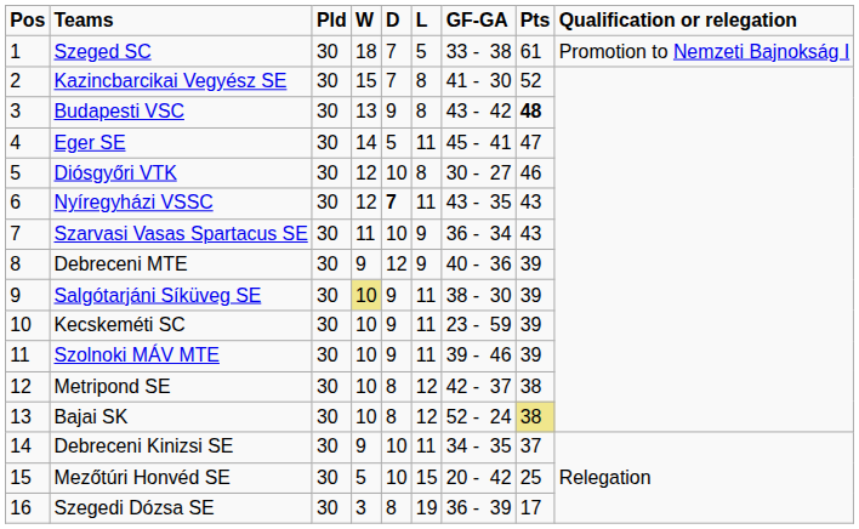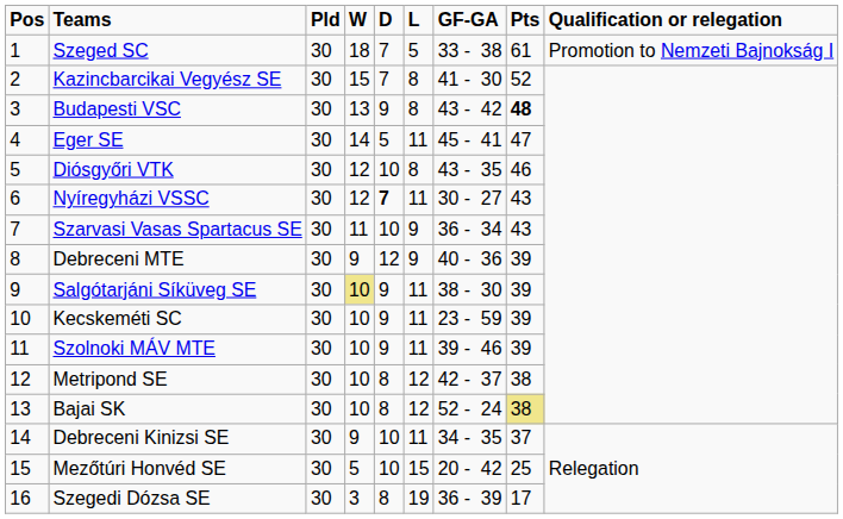 <table class="wikitable">
 <tr>
 <td><strong>Pos</strong></td>
 <td><strong>Teams</strong></td>
 <td><strong>Pld</strong></td>
 <td><strong>W</strong></td>
 <td><strong>D</strong></td>
 <td><strong>L</strong></td>
 <td><strong>GF-GA</strong></td>
 <td><strong>Pts</strong></td>
 <td><strong>Qualification or relegation</strong></td>
 </tr>
 <tr>
 <td>1</td>
 <td><a href='#'>Szeged SC</a></td>
 <td>30</td>
 <td>18</td>
 <td>7</td>
 <td>5</td>
 <td>33 -  38</td>
 <td>61</td>
 <td>Promotion to <a href='#'>Nemzeti Bajnokság I</a></td>
 </tr>
 <tr>
 <td>2</td>
 <td><a href='#'>Kazincbarcikai Vegyész SE</a></td>
 <td>30</td>
 <td>15</td>
 <td>7</td>
 <td>8</td>
 <td>41 -  30</td>
 <td>52</td>
 <td rowspan="12"></td>
 </tr>
 <tr>
 <td>3</td>
 <td><a href='#'>Budapesti VSC</a></td>
 <td>30</td>
 <td>13</td>
 <td>9</td>
 <td>8</td>
 <td>43 -  42</td>
 <td><strong>48</strong></td>
 </tr>
 <tr>
 <td>4</td>
 <td><a href='#'>Eger SE</a></td>
 <td>30</td>
 <td>14</td>
 <td>5</td>
 <td>11</td>
 <td>45 -  41</td>
 <td>47</td>
 </tr>
 <tr>
 <td>5</td>
 <td><a href='#'>Diósgyőri VTK</a></td>
 <td>30</td>
 <td>12</td>
 <td>10</td>
 <td>8</td>
-<td>30 -  27</td>
+<td>43 -  35</td>
 <td>46</td>
 </tr>
 <tr>
 <td>6</td>
 <td><a href='#'>Nyíregyházi VSSC</a></td>
 <td>30</td>
 <td>12</td>
 <td><strong>7</strong></td>
 <td>11</td>
-<td>43 -  35</td>
+<td>30 -  27</td>
 <td>43</td>
 </tr>
 <tr>
 <td>7</td>
 <td><a href='#'>Szarvasi Vasas Spartacus SE</a></td>
 <td>30</td>
 <td>11</td>
 <td>10</td>
 <td>9</td>
 <td>36 -  34</td>
 <td>43</td>
 </tr>
 <tr>
 <td>8</td>
 <td>Debreceni MTE</td>
 <td>30</td>
 <td>9</td>
 <td>12</td>
 <td>9</td>
 <td>40 -  36</td>
 <td>39</td>
 </tr>
 <tr>
 <td>9</td>
 <td><a href='#'>Salgótarjáni Síküveg SE</a></td>
 <td>30</td>
 <td style="background: khaki;">10</td>
 <td>9</td>
 <td>11</td>
 <td>38 -  30</td>
 <td>39</td>
 </tr>
 <tr>
 <td>10</td>
 <td>Kecskeméti SC</td>
 <td>30</td>
 <td>10</td>
 <td>9</td>
 <td>11</td>
 <td>23 -  59</td>
 <td>39</td>
 </tr>
 <tr>
 <td>11</td>
 <td><a href='#'>Szolnoki MÁV MTE</a></td>
 <td>30</td>
 <td>10</td>
 <td>9</td>
 <td>11</td>
 <td>39 -  46</td>
 <td>39</td>
 </tr>
 <tr>
 <td>12</td>
 <td>Metripond SE</td>
 <td>30</td>
 <td>10</td>
 <td>8</td>
 <td>12</td>
 <td>42 -  37</td>
 <td>38</td>
 </tr>
 <tr>
 <td>13</td>
 <td>Bajai SK</td>
 <td>30</td>
 <td>10</td>
 <td>8</td>
 <td>12</td>
 <td>52 -  24</td>
 <td style="background: khaki;">38</td>
 </tr>
 <tr>
 <td>14</td>
 <td>Debreceni Kinizsi SE</td>
 <td>30</td>
 <td>9</td>
 <td>10</td>
 <td>11</td>
 <td>34 -  35</td>
 <td>37</td>
 <td rowspan="3">Relegation</td>
 </tr>
 <tr>
 <td>15</td>
 <td>Mezőtúri Honvéd SE</td>
 <td>30</td>
 <td>5</td>
 <td>10</td>
 <td>15</td>
 <td>20 -  42</td>
 <td>25</td>
 </tr>
 <tr>
 <td>16</td>
 <td>Szegedi Dózsa SE</td>
 <td>30</td>
 <td>3</td>
 <td>8</td>
 <td>19</td>
 <td>36 -  39</td>
 <td>17</td>
 </tr>
 </table>
